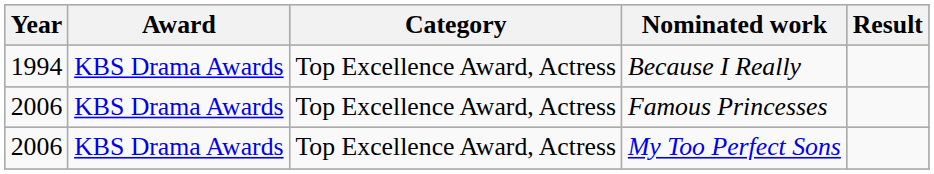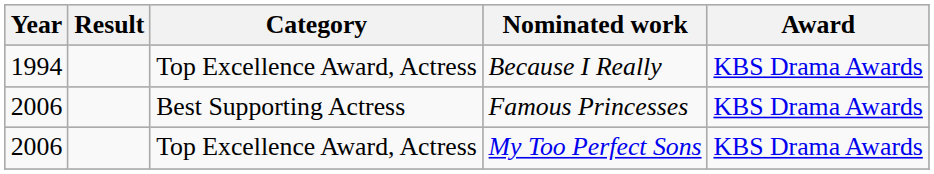 <table class="wikitable">
 <tr>
 <th width=10>Year</th>
-<th>Award</th>
+<th>Result</th>
 <th>Category</th>
 <th>Nominated work</th>
-<th>Result</th>
+<th>Award</th>
 </tr>
 <tr>
 <td>1994</td>
-<td><a href='#'>KBS Drama Awards</a></td>
+<td></td>
 <td>Top Excellence Award, Actress</td>
 <td><em>Because I Really</em></td>
-<td></td>
+<td><a href='#'>KBS Drama Awards</a></td>
 </tr>
 <tr>
 <td>2006</td>
+<td></td>
+<td>Best Supporting Actress</td>
+<td><em>Famous Princesses</em></td>
 <td><a href='#'>KBS Drama Awards</a></td>
-<td>Top Excellence Award, Actress</td>
-<td><em>Famous Princesses</em></td>
-<td></td>
 </tr>
 <tr>
 <td>2006</td>
-<td><a href='#'>KBS Drama Awards</a></td>
+<td></td>
 <td>Top Excellence Award, Actress</td>
 <td><em><a href='#'>My Too Perfect Sons</a></em></td>
-<td></td>
+<td><a href='#'>KBS Drama Awards</a></td>
 </tr>
 </table>
